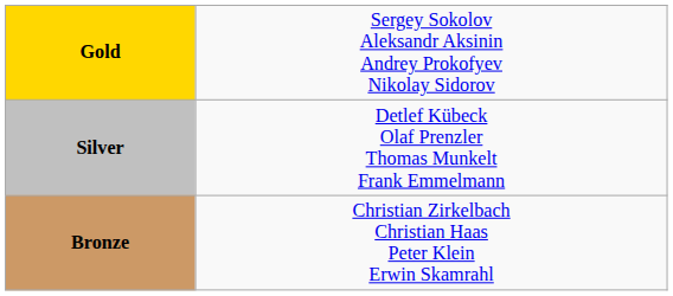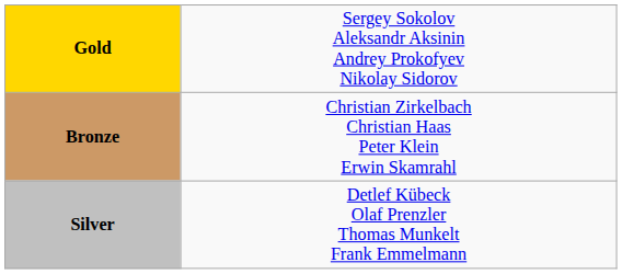 <table class="wikitable" style="text-align:center; " width="35%">
 <tr>
 <td bgcolor="gold"><strong>Gold</strong></td>
 <td><a href='#'>Sergey Sokolov</a><br><a href='#'>Aleksandr Aksinin</a><br><a href='#'>Andrey Prokofyev</a><br><a href='#'>Nikolay Sidorov</a><br><small><em></em></small></td>
 </tr>
 <tr>
+<td bgcolor="CC9966"><strong>Bronze</strong></td>
+<td><a href='#'>Christian Zirkelbach</a><br><a href='#'>Christian Haas</a><br><a href='#'>Peter Klein</a><br><a href='#'>Erwin Skamrahl</a><br><small><em></em></small></td>
+</tr>
+<tr>
 <td bgcolor="silver"><strong>Silver</strong></td>
 <td><a href='#'>Detlef Kübeck</a><br><a href='#'>Olaf Prenzler</a><br><a href='#'>Thomas Munkelt</a><br><a href='#'>Frank Emmelmann</a><br><small><em></em></small></td>
 </tr>
-<tr>
-<td bgcolor="CC9966"><strong>Bronze</strong></td>
-<td><a href='#'>Christian Zirkelbach</a><br><a href='#'>Christian Haas</a><br><a href='#'>Peter Klein</a><br><a href='#'>Erwin Skamrahl</a><br><small><em></em></small></td>
-</tr>
 </table>
